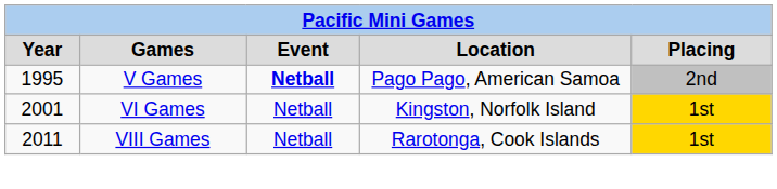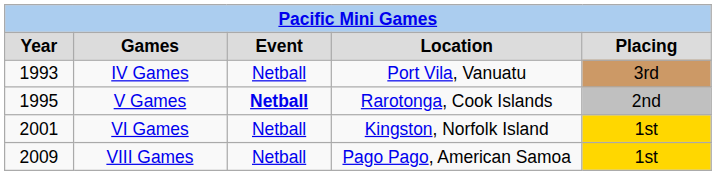 <table class=wikitable style="text-align:center; font-size:90%">
 <tr>
 <th colspan=5 style=background:#ABCDEF><a href='#'>Pacific Mini Games</a></th>
 </tr>
 <tr>
 <th width=50 style=background:gainsboro>Year</th>
 <th width=120 style=background:gainsboro>Games</th>
 <th width=80 style=background:gainsboro>Event</th>
 <th width=200 style=background:gainsboro>Location</th>
 <th width=100 style=background:gainsboro>Placing</th>
 </tr>
 <tr>
+<td>1993</td>
+<td><a href='#'>IV Games</a></td>
+<td><a href='#'>Netball</a></td>
+<td><a href='#'>Port Vila</a>, Vanuatu</td>
+<td bgcolor=#cc9966> 3rd</td>
+</tr>
+<tr>
 <td>1995</td>
 <td><a href='#'>V Games</a></td>
 <td><strong><a href='#'>Netball</a></strong></td>
-<td><a href='#'>Pago Pago</a>, American Samoa</td>
+<td><a href='#'>Rarotonga</a>, Cook Islands</td>
 <td bgcolor=silver> 2nd</td>
 </tr>
 <tr>
 <td>2001</td>
 <td><a href='#'>VI Games</a></td>
 <td><a href='#'>Netball</a></td>
 <td><a href='#'>Kingston</a>, Norfolk Island</td>
 <td bgcolor=Gold> 1st</td>
 </tr>
 <tr>
-<td>2011</td>
+<td>2009</td>
 <td><a href='#'>VIII Games</a></td>
 <td><a href='#'>Netball</a></td>
-<td><a href='#'>Rarotonga</a>, Cook Islands</td>
+<td><a href='#'>Pago Pago</a>, American Samoa</td>
 <td bgcolor=Gold> 1st</td>
 </tr>
 </table>
